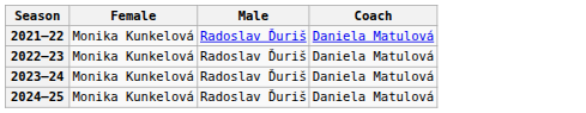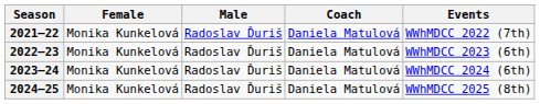 <table class="wikitable">
 <tr>
 <th scope="col" width=60>Season</th>
 <th scope="col">Female</th>
 <th scope="col">Male</th>
 <th scope="col">Coach</th>
+<th scope="col">Events</th>
 </tr>
 <tr>
 <th scope="row">2021–22</th>
 <td>Monika Kunkelová</td>
 <td><a href='#'>Radoslav Ďuriš</a></td>
 <td><a href='#'>Daniela Matulová</a></td>
+<td><a href='#'>WWhMDCC 2022</a> (7th)</td>
 </tr>
 <tr>
 <th scope="row">2022–23</th>
 <td>Monika Kunkelová</td>
 <td>Radoslav Ďuriš</td>
 <td>Daniela Matulová</td>
+<td><a href='#'>WWhMDCC 2023</a> (6th)</td>
 </tr>
 <tr>
 <th scope="row">2023–24</th>
 <td>Monika Kunkelová</td>
 <td>Radoslav Ďuriš</td>
 <td>Daniela Matulová</td>
+<td><a href='#'>WWhMDCC 2024</a> (6th)</td>
 </tr>
 <tr>
 <th scope="row">2024–25</th>
 <td>Monika Kunkelová</td>
 <td>Radoslav Ďuriš</td>
 <td>Daniela Matulová</td>
+<td><a href='#'>WWhMDCC 2025</a> (8th)</td>
 </tr>
 </table>
